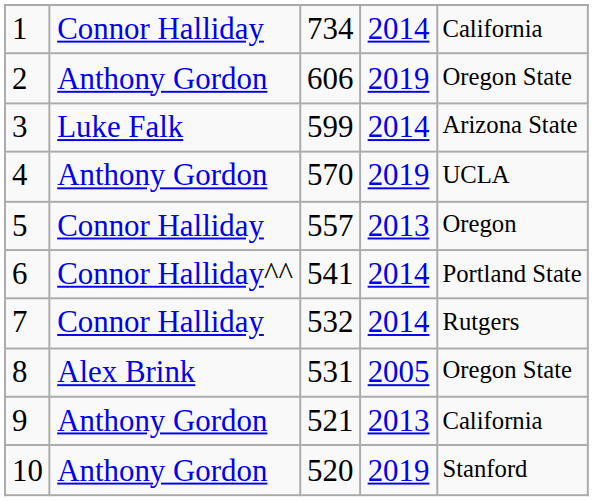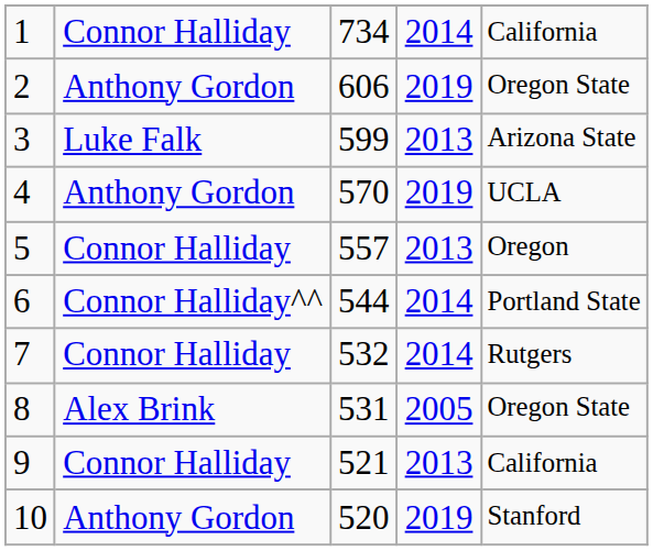 <table class="wikitable">
 <tr>
 </tr>
 <tr>
 <td>1</td>
 <td><a href='#'>Connor Halliday</a></td>
 <td>734</td>
 <td><a href='#'>2014</a></td>
 <td style="font-size:80%;">California</td>
 </tr>
 <tr>
 <td>2</td>
 <td><a href='#'>Anthony Gordon</a></td>
 <td>606</td>
 <td><a href='#'>2019</a></td>
 <td style="font-size:80%;">Oregon State</td>
 </tr>
 <tr>
 <td>3</td>
 <td><a href='#'>Luke Falk</a></td>
 <td>599</td>
-<td><a href='#'>2014</a></td>
+<td><a href='#'>2013</a></td>
 <td style="font-size:80%;">Arizona State</td>
 </tr>
 <tr>
 <td>4</td>
 <td><a href='#'>Anthony Gordon</a></td>
 <td>570</td>
 <td><a href='#'>2019</a></td>
 <td style="font-size:80%;">UCLA</td>
 </tr>
 <tr>
 <td>5</td>
 <td><a href='#'>Connor Halliday</a></td>
 <td>557</td>
 <td><a href='#'>2013</a></td>
 <td style="font-size:80%;">Oregon</td>
 </tr>
 <tr>
 <td>6</td>
 <td><a href='#'>Connor Halliday</a>^^</td>
-<td>541</td>
+<td>544</td>
 <td><a href='#'>2014</a></td>
 <td style="font-size:80%;">Portland State</td>
 </tr>
 <tr>
 <td>7</td>
 <td><a href='#'>Connor Halliday</a></td>
 <td>532</td>
 <td><a href='#'>2014</a></td>
 <td style="font-size:80%;">Rutgers</td>
 </tr>
 <tr>
 <td>8</td>
 <td><a href='#'>Alex Brink</a></td>
 <td>531</td>
 <td><a href='#'>2005</a></td>
 <td style="font-size:80%;">Oregon State</td>
 </tr>
 <tr>
 <td>9</td>
-<td><a href='#'>Anthony Gordon</a></td>
+<td><a href='#'>Connor Halliday</a></td>
 <td>521</td>
 <td><a href='#'>2013</a></td>
 <td style="font-size:80%;">California</td>
 </tr>
 <tr>
 <td>10</td>
 <td><a href='#'>Anthony Gordon</a></td>
 <td>520</td>
 <td><a href='#'>2019</a></td>
 <td style="font-size:80%;">Stanford</td>
 </tr>
 </table>
